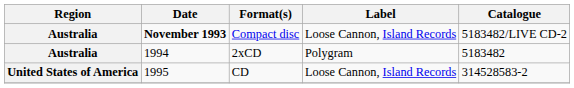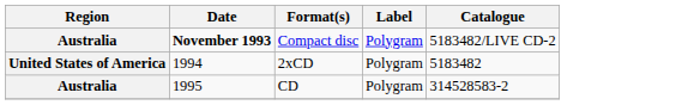 <table class="wikitable plainrowheaders">
 <tr>
 <th scope="col">Region</th>
 <th scope="col">Date</th>
 <th scope="col">Format(s)</th>
 <th scope="col">Label</th>
 <th scope="col">Catalogue</th>
 </tr>
 <tr>
 <th scope="row">Australia</th>
 <td><strong>November 1993</strong></td>
 <td><a href='#'>Compact disc</a></td>
-<td>Loose Cannon, <a href='#'>Island Records</a></td>
+<td><a href='#'>Polygram</a></td>
 <td>5183482/LIVE CD-2</td>
 </tr>
 <tr>
-<th scope="row">Australia</th>
+<th scope="row">United States of America</th>
 <td>1994</td>
 <td>2xCD</td>
 <td>Polygram</td>
 <td>5183482</td>
 </tr>
 <tr>
-<th scope="row">United States of America</th>
+<th scope="row">Australia</th>
 <td>1995</td>
 <td>CD</td>
-<td>Loose Cannon, <a href='#'>Island Records</a></td>
+<td>Polygram</td>
 <td>314528583-2</td>
 </tr>
 <tr>
 </tr>
 </table>
